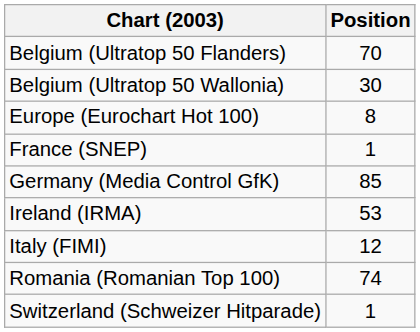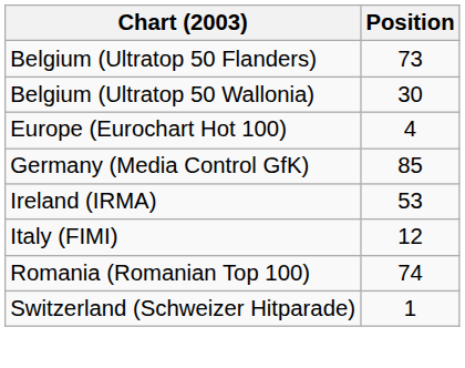 <table class="wikitable sortable">
 <tr>
 <th>Chart (2003)</th>
 <th>Position</th>
 </tr>
 <tr>
 <td>Belgium (Ultratop 50 Flanders)</td>
-<td align="center">70</td>
+<td align="center">73</td>
 </tr>
 <tr>
 <td>Belgium (Ultratop 50 Wallonia)</td>
 <td align="center">30</td>
 </tr>
 <tr>
 <td>Europe (Eurochart Hot 100)</td>
-<td align="center">8</td>
-</tr>
-<tr>
-<td>France (SNEP)</td>
-<td align="center">1</td>
+<td align="center">4</td>
 </tr>
 <tr>
 <td>Germany (Media Control GfK)</td>
 <td align="center">85</td>
 </tr>
 <tr>
 <td>Ireland (IRMA)</td>
 <td align="center">53</td>
 </tr>
 <tr>
 <td>Italy (FIMI)</td>
 <td align="center">12</td>
 </tr>
 <tr>
 <td>Romania (Romanian Top 100)</td>
 <td align="center">74</td>
 </tr>
 <tr>
 <td>Switzerland (Schweizer Hitparade)</td>
 <td align="center">1</td>
 </tr>
 </table>
